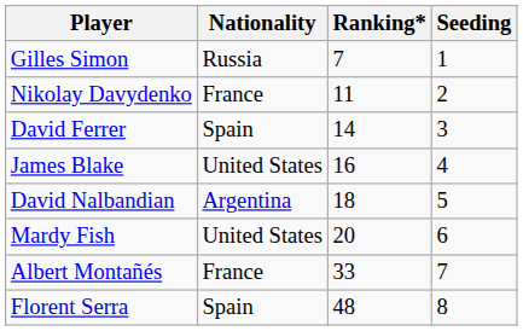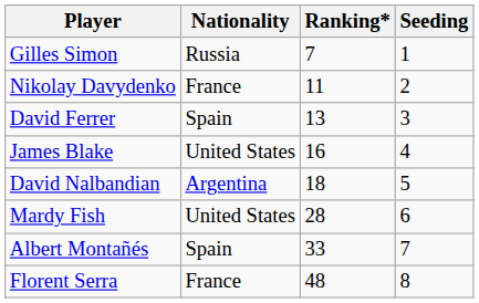 <table class="wikitable" border="1">
 <tr>
 <th>Player</th>
 <th>Nationality</th>
 <th>Ranking*</th>
 <th>Seeding</th>
 </tr>
 <tr>
 <td><a href='#'>Gilles Simon</a></td>
 <td> Russia</td>
 <td>7</td>
 <td>1</td>
 </tr>
 <tr>
 <td><a href='#'>Nikolay Davydenko</a></td>
 <td> France</td>
 <td>11</td>
 <td>2</td>
 </tr>
 <tr>
 <td><a href='#'>David Ferrer</a></td>
 <td> Spain</td>
-<td>14</td>
+<td>13</td>
 <td>3</td>
 </tr>
 <tr>
 <td><a href='#'>James Blake</a></td>
 <td> United States</td>
 <td>16</td>
 <td>4</td>
 </tr>
 <tr>
 <td><a href='#'>David Nalbandian</a></td>
 <td> <a href='#'>Argentina</a></td>
 <td>18</td>
 <td>5</td>
 </tr>
 <tr>
 <td><a href='#'>Mardy Fish</a></td>
 <td> United States</td>
-<td>20</td>
+<td>28</td>
 <td>6</td>
 </tr>
 <tr>
 <td><a href='#'>Albert Montañés</a></td>
-<td> France</td>
+<td> Spain</td>
 <td>33</td>
 <td>7</td>
 </tr>
 <tr>
 <td><a href='#'>Florent Serra</a></td>
-<td> Spain</td>
+<td> France</td>
 <td>48</td>
 <td>8</td>
 </tr>
 </table>
